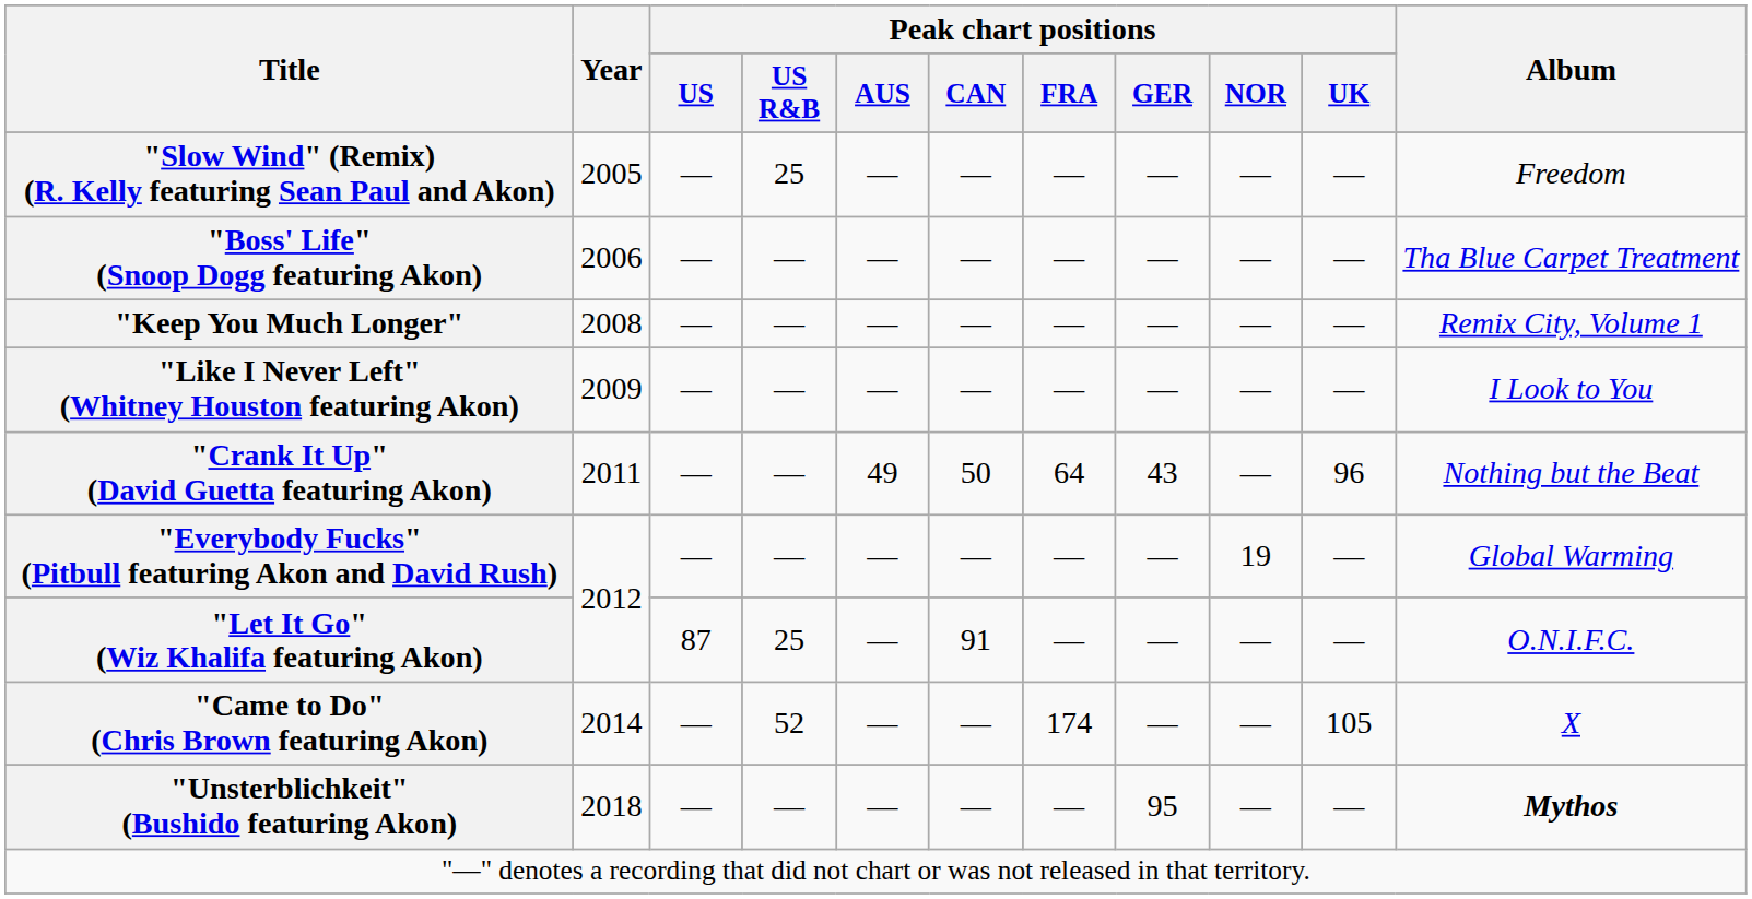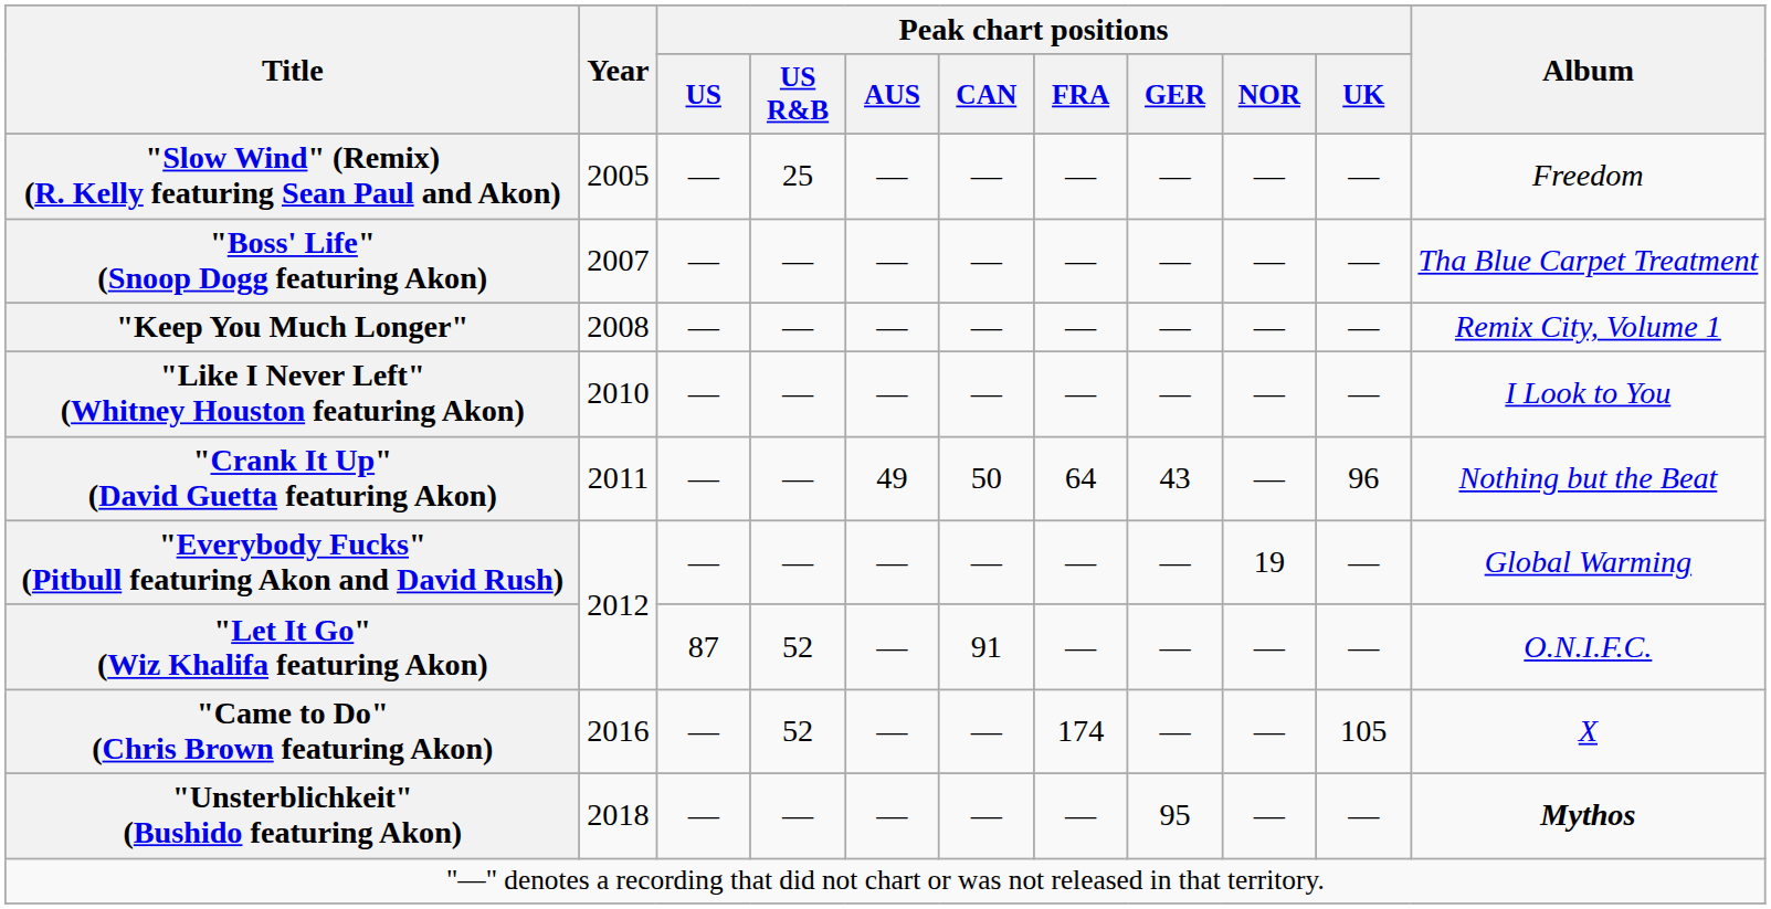 <table class="wikitable plainrowheaders" style="text-align:center;">
 <tr>
 <th scope="col" rowspan="2" style="width:18em;">Title</th>
 <th scope="col" rowspan="2">Year</th>
 <th scope="col" colspan="8">Peak chart positions</th>
 <th scope="col" rowspan="2">Album</th>
 </tr>
 <tr>
 <th scope="col" style="width:2.9em;font-size:90%;"><a href='#'>US</a><br></th>
 <th scope="col" style="width:2.9em;font-size:90%;"><a href='#'>US<br>R&B</a><br></th>
 <th scope="col" style="width:2.9em;font-size:90%;"><a href='#'>AUS</a><br></th>
 <th scope="col" style="width:2.9em;font-size:90%;"><a href='#'>CAN</a><br></th>
 <th scope="col" style="width:2.9em;font-size:90%;"><a href='#'>FRA</a><br></th>
 <th scope="col" style="width:2.9em;font-size:90%;"><a href='#'>GER</a><br></th>
 <th scope="col" style="width:2.9em;font-size:90%;"><a href='#'>NOR</a><br></th>
 <th scope="col" style="width:2.9em;font-size:90%;"><a href='#'>UK</a><br></th>
 </tr>
 <tr>
 <th scope="row">"<a href='#'>Slow Wind</a>" (Remix)<br><span>(<a href='#'>R. Kelly</a> featuring <a href='#'>Sean Paul</a> and Akon)</span></th>
 <td>2005</td>
 <td>—</td>
 <td>25</td>
 <td>—</td>
 <td>—</td>
 <td>—</td>
 <td>—</td>
 <td>—</td>
 <td>—</td>
 <td><em>Freedom</em></td>
 </tr>
 <tr>
 <th scope="row">"<a href='#'>Boss' Life</a>"<br><span>(<a href='#'>Snoop Dogg</a> featuring Akon)</span></th>
-<td>2006</td>
+<td>2007</td>
 <td>—</td>
 <td>—</td>
 <td>—</td>
 <td>—</td>
 <td>—</td>
 <td>—</td>
 <td>—</td>
 <td>—</td>
 <td><em><a href='#'>Tha Blue Carpet Treatment</a></em></td>
 </tr>
 <tr>
 <th scope="row">"Keep You Much Longer"</th>
 <td>2008</td>
 <td>—</td>
 <td>—</td>
 <td>—</td>
 <td>—</td>
 <td>—</td>
 <td>—</td>
 <td>—</td>
 <td>—</td>
 <td><em><a href='#'>Remix City, Volume 1</a></em></td>
 </tr>
 <tr>
 <th scope="row">"Like I Never Left"<br><span>(<a href='#'>Whitney Houston</a> featuring Akon)</span></th>
-<td>2009</td>
+<td>2010</td>
 <td>—</td>
 <td>—</td>
 <td>—</td>
 <td>—</td>
 <td>—</td>
 <td>—</td>
 <td>—</td>
 <td>—</td>
 <td><em><a href='#'>I Look to You</a></em></td>
 </tr>
 <tr>
 <th scope="row">"<a href='#'>Crank It Up</a>"<br><span>(<a href='#'>David Guetta</a> featuring Akon)</span></th>
 <td>2011</td>
 <td>—</td>
 <td>—</td>
 <td>49</td>
 <td>50</td>
 <td>64</td>
 <td>43</td>
 <td>—</td>
 <td>96</td>
 <td><em><a href='#'>Nothing but the Beat</a></em></td>
 </tr>
 <tr>
 <th scope="row">"<a href='#'>Everybody Fucks</a>"<br><span>(<a href='#'>Pitbull</a> featuring Akon and <a href='#'>David Rush</a>)</span></th>
 <td rowspan="2">2012</td>
 <td>—</td>
 <td>—</td>
 <td>—</td>
 <td>—</td>
 <td>—</td>
 <td>—</td>
 <td>19</td>
 <td>—</td>
 <td><em><a href='#'>Global Warming</a></em></td>
 </tr>
 <tr>
 <th scope="row">"<a href='#'>Let It Go</a>"<br><span>(<a href='#'>Wiz Khalifa</a> featuring Akon)</span></th>
 <td>87</td>
-<td>25</td>
+<td>52</td>
 <td>—</td>
 <td>91</td>
 <td>—</td>
 <td>—</td>
 <td>—</td>
 <td>—</td>
 <td><em><a href='#'>O.N.I.F.C.</a></em></td>
 </tr>
 <tr>
 <th scope="row">"Came to Do"<br><span>(<a href='#'>Chris Brown</a> featuring Akon)</span></th>
-<td>2014</td>
+<td>2016</td>
 <td>—</td>
 <td>52</td>
 <td>—</td>
 <td>—</td>
 <td>174</td>
 <td>—</td>
 <td>—</td>
 <td>105</td>
 <td><em><a href='#'>X</a></em></td>
 </tr>
 <tr>
 <th scope="row">"Unsterblichkeit"<br><span>(<a href='#'>Bushido</a> featuring Akon)</span></th>
 <td>2018</td>
 <td>—</td>
 <td>—</td>
 <td>—</td>
 <td>—</td>
 <td>—</td>
 <td>95</td>
 <td>—</td>
 <td>—</td>
 <td><strong><em>Mythos</em></strong></td>
 </tr>
 <tr>
 <td colspan="14" style="font-size:90%">"—" denotes a recording that did not chart or was not released in that territory.</td>
 </tr>
 </table>
